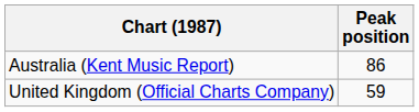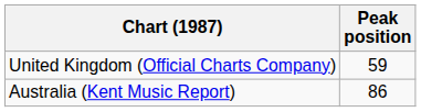 <table class="wikitable">
 <tr>
 <th>Chart (1987)</th>
 <th>Peak<br> position</th>
 </tr>
 <tr>
+<td>United Kingdom (<a href='#'>Official Charts Company</a>)</td>
+<td align="center">59</td>
+</tr>
+<tr>
 <td>Australia (<a href='#'>Kent Music Report</a>)</td>
 <td align="center">86</td>
 </tr>
-<tr>
-<td>United Kingdom (<a href='#'>Official Charts Company</a>)</td>
-<td align="center">59</td>
-</tr>
 </table>
